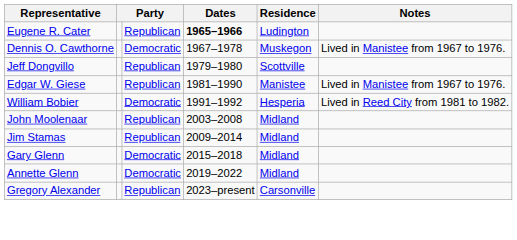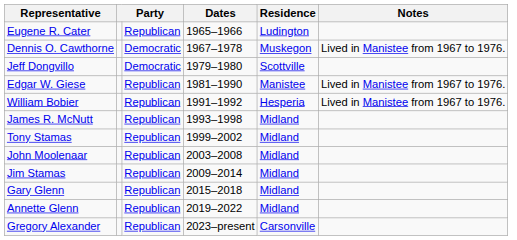 <table class=wikitable>
 <tr valign=bottom>
 <th>Representative</th>
 <th colspan="2">Party</th>
 <th>Dates</th>
 <th>Residence</th>
 <th>Notes</th>
 </tr>
 <tr>
 <td><a href='#'>Eugene R. Cater</a></td>
 <td bgcolor=></td>
 <td><a href='#'>Republican</a></td>
-<td><strong>1965–1966</strong></td>
+<td>1965–1966</td>
 <td><a href='#'>Ludington</a></td>
 <td></td>
 </tr>
 <tr>
 <td><a href='#'>Dennis O. Cawthorne</a></td>
 <td bgcolor=></td>
 <td><a href='#'>Democratic</a></td>
 <td>1967–1978</td>
 <td><a href='#'>Muskegon</a></td>
 <td>Lived in <a href='#'>Manistee</a> from 1967 to 1976.</td>
 </tr>
 <tr>
 <td><a href='#'>Jeff Dongvillo</a></td>
 <td bgcolor=></td>
-<td><a href='#'>Republican</a></td>
+<td><a href='#'>Democratic</a></td>
 <td>1979–1980</td>
 <td><a href='#'>Scottville</a></td>
 <td></td>
 </tr>
 <tr>
 <td><a href='#'>Edgar W. Giese</a></td>
 <td bgcolor=></td>
 <td><a href='#'>Republican</a></td>
 <td>1981–1990</td>
 <td><a href='#'>Manistee</a></td>
 <td>Lived in <a href='#'>Manistee</a> from 1967 to 1976.</td>
 </tr>
 <tr>
 <td><a href='#'>William Bobier</a></td>
 <td bgcolor=></td>
-<td><a href='#'>Democratic</a></td>
+<td><a href='#'>Republican</a></td>
 <td>1991–1992</td>
 <td><a href='#'>Hesperia</a></td>
-<td>Lived in <a href='#'>Reed City</a> from 1981 to 1982.</td>
+<td>Lived in <a href='#'>Manistee</a> from 1967 to 1976.</td>
+</tr>
+<tr>
+<td><a href='#'>James R. McNutt</a></td>
+<td bgcolor=></td>
+<td><a href='#'>Republican</a></td>
+<td>1993–1998</td>
+<td><a href='#'>Midland</a></td>
+<td></td>
+</tr>
+<tr>
+<td><a href='#'>Tony Stamas</a></td>
+<td bgcolor=></td>
+<td><a href='#'>Republican</a></td>
+<td>1999–2002</td>
+<td><a href='#'>Midland</a></td>
+<td></td>
 </tr>
 <tr>
 <td><a href='#'>John Moolenaar</a></td>
 <td bgcolor=></td>
 <td><a href='#'>Republican</a></td>
 <td>2003–2008</td>
 <td><a href='#'>Midland</a></td>
 <td></td>
 </tr>
 <tr>
 <td><a href='#'>Jim Stamas</a></td>
 <td bgcolor=></td>
 <td><a href='#'>Republican</a></td>
 <td>2009–2014</td>
 <td><a href='#'>Midland</a></td>
 <td></td>
 </tr>
 <tr>
 <td><a href='#'>Gary Glenn</a></td>
 <td bgcolor=></td>
-<td><a href='#'>Democratic</a></td>
+<td><a href='#'>Republican</a></td>
 <td>2015–2018</td>
 <td><a href='#'>Midland</a></td>
 <td></td>
 </tr>
 <tr>
 <td><a href='#'>Annette Glenn</a></td>
 <td bgcolor=></td>
-<td><a href='#'>Democratic</a></td>
+<td><a href='#'>Republican</a></td>
 <td>2019–2022</td>
 <td><a href='#'>Midland</a></td>
 <td></td>
 </tr>
 <tr>
 <td><a href='#'>Gregory Alexander</a></td>
 <td bgcolor=></td>
 <td><a href='#'>Republican</a></td>
 <td>2023–present</td>
 <td><a href='#'>Carsonville</a></td>
 <td></td>
 </tr>
 </table>
